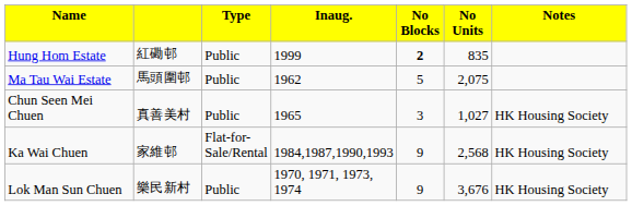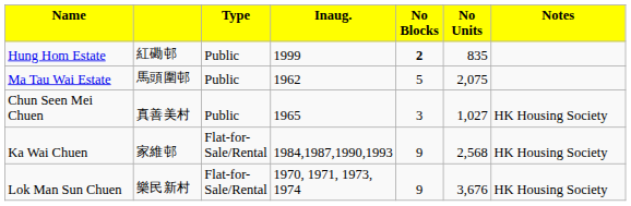 <table class="wikitable">
 <tr style="font-weight:bold;background-color:yellow" align="center" valign="top">
 <td width="143.25" Height="12.75">Name</td>
 <td width="72.75" align="center" valign="top"></td>
 <td width="59.25" align="center" valign="top">Type</td>
 <td width="48" align="center" valign="top">Inaug.</td>
 <td width="48" align="center" valign="top">No Blocks</td>
 <td width="48.75" align="center" valign="top">No Units</td>
 <td width="150.75" align="center" valign="top">Notes</td>
 </tr>
 <tr valign="bottom">
 <td Height="12.75"><a href='#'>Hung Hom Estate</a></td>
 <td>紅磡邨</td>
 <td>Public</td>
 <td>1999</td>
 <td align="center"><strong>2</strong></td>
 <td align="right">835</td>
 <td></td>
 </tr>
 <tr valign="bottom">
 <td Height="12.75"><a href='#'>Ma Tau Wai Estate</a></td>
 <td>馬頭圍邨</td>
 <td>Public</td>
 <td>1962</td>
 <td align="center">5</td>
 <td align="right">2,075</td>
 <td></td>
 </tr>
 <tr valign="bottom">
 <td Height="12.75">Chun Seen Mei Chuen</td>
 <td>真善美村</td>
 <td>Public</td>
 <td>1965</td>
 <td align="center">3</td>
 <td align="right">1,027</td>
 <td>HK Housing Society</td>
 </tr>
 <tr valign="bottom">
 <td Height="12.75">Ka Wai Chuen</td>
 <td>家維邨</td>
 <td>Flat-for-Sale/Rental</td>
 <td>1984,1987,1990,1993</td>
 <td align="center">9</td>
 <td align="right">2,568</td>
 <td>HK Housing Society</td>
 </tr>
 <tr valign="bottom">
 <td Height="12.75">Lok Man Sun Chuen</td>
 <td>樂民新村</td>
-<td>Public</td>
+<td>Flat-for-Sale/Rental</td>
 <td>1970, 1971, 1973, 1974</td>
 <td align="center">9</td>
 <td align="right">3,676</td>
 <td>HK Housing Society</td>
 </tr>
 </table>
